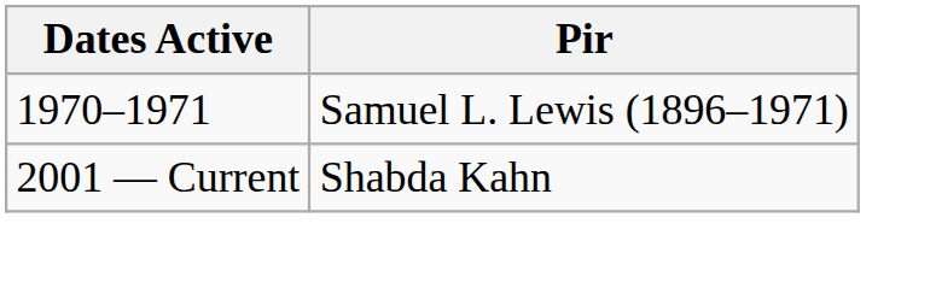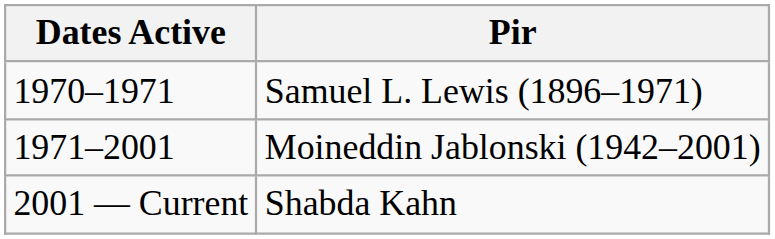 <table class="wikitable" border="1">
 <tr>
 <th>Dates Active</th>
 <th>Pir</th>
 </tr>
 <tr>
 <td>1970–1971</td>
 <td>Samuel L. Lewis (1896–1971)</td>
 </tr>
 <tr>
+<td>1971–2001</td>
+<td>Moineddin Jablonski (1942–2001)</td>
+</tr>
+<tr>
 <td>2001 — Current</td>
 <td>Shabda Kahn</td>
 </tr>
 </table>
